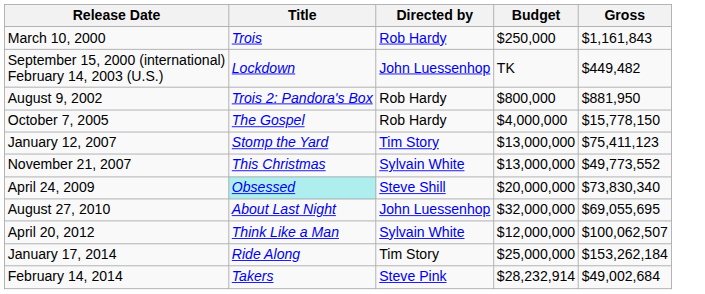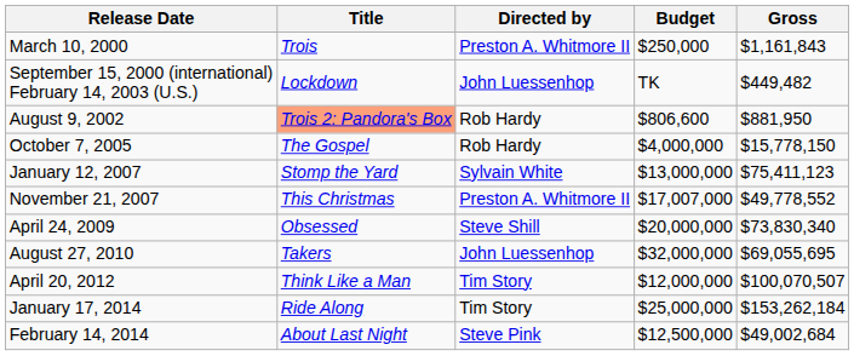 <table class="wikitable sortable">
 <tr>
 <th>Release Date</th>
 <th>Title</th>
 <th>Directed by</th>
 <th>Budget</th>
 <th>Gross</th>
 </tr>
 <tr>
 <td>March 10, 2000</td>
 <td><em><a href='#'>Trois</a></em></td>
-<td><a href='#'>Rob Hardy</a></td>
+<td><a href='#'>Preston A. Whitmore II</a></td>
 <td>$250,000</td>
 <td>$1,161,843</td>
 </tr>
 <tr>
 <td>September 15, 2000 (international)<br>February 14, 2003 (U.S.)</td>
 <td><em><a href='#'>Lockdown</a></em></td>
 <td><a href='#'>John Luessenhop</a></td>
 <td>TK</td>
 <td>$449,482</td>
 </tr>
 <tr>
 <td>August 9, 2002</td>
-<td><em><a href='#'>Trois 2: Pandora's Box</a></em></td>
+<td style="background: lightsalmon;"><em><a href='#'>Trois 2: Pandora's Box</a></em></td>
 <td>Rob Hardy</td>
-<td>$800,000</td>
+<td>$806,600</td>
 <td>$881,950</td>
 </tr>
 <tr>
 <td>October 7, 2005</td>
 <td><em><a href='#'>The Gospel</a></em></td>
 <td>Rob Hardy</td>
 <td>$4,000,000</td>
 <td>$15,778,150</td>
 </tr>
 <tr>
 <td>January 12, 2007</td>
 <td><em><a href='#'>Stomp the Yard</a></em></td>
-<td><a href='#'>Tim Story</a></td>
+<td><a href='#'>Sylvain White</a></td>
 <td>$13,000,000</td>
 <td>$75,411,123</td>
 </tr>
 <tr>
 <td>November 21, 2007</td>
 <td><em><a href='#'>This Christmas</a></em></td>
-<td><a href='#'>Sylvain White</a></td>
-<td>$13,000,000</td>
-<td>$49,773,552</td>
+<td><a href='#'>Preston A. Whitmore II</a></td>
+<td>$17,007,000</td>
+<td>$49,778,552</td>
 </tr>
 <tr>
 <td>April 24, 2009</td>
-<td style="background: paleturquoise;"><em><a href='#'>Obsessed</a></em></td>
+<td><em><a href='#'>Obsessed</a></em></td>
 <td><a href='#'>Steve Shill</a></td>
 <td>$20,000,000</td>
 <td>$73,830,340</td>
 </tr>
 <tr>
 <td>August 27, 2010</td>
-<td><em><a href='#'>About Last Night</a></em></td>
+<td><em><a href='#'>Takers</a></em></td>
 <td><a href='#'>John Luessenhop</a></td>
 <td>$32,000,000</td>
 <td>$69,055,695</td>
 </tr>
 <tr>
 <td>April 20, 2012</td>
 <td><em><a href='#'>Think Like a Man</a></em></td>
-<td><a href='#'>Sylvain White</a></td>
+<td><a href='#'>Tim Story</a></td>
 <td>$12,000,000</td>
-<td>$100,062,507</td>
+<td>$100,070,507</td>
 </tr>
 <tr>
 <td>January 17, 2014</td>
 <td><em><a href='#'>Ride Along</a></em></td>
 <td>Tim Story</td>
 <td>$25,000,000</td>
 <td>$153,262,184</td>
 </tr>
 <tr>
 <td>February 14, 2014</td>
-<td><em><a href='#'>Takers</a></em></td>
+<td><em><a href='#'>About Last Night</a></em></td>
 <td><a href='#'>Steve Pink</a></td>
-<td>$28,232,914</td>
+<td>$12,500,000</td>
 <td>$49,002,684</td>
 </tr>
 </table>
